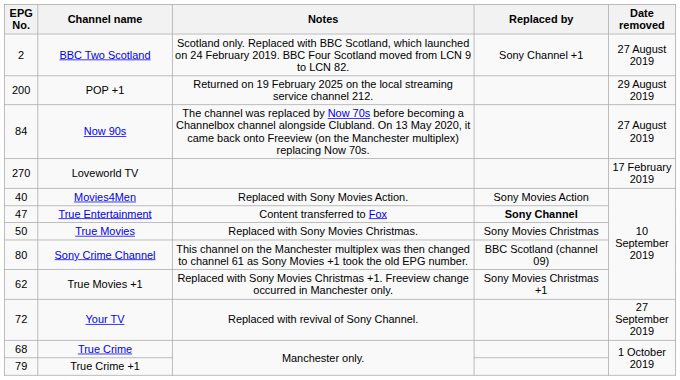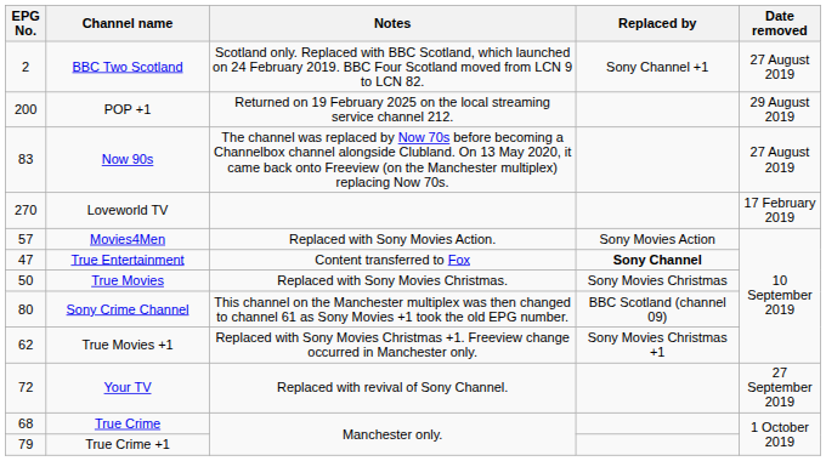 <table class="wikitable sortable" style="font-size:90%; text-align:center; width:100%;">
 <tr>
 <th style="width:5%;">EPG No.</th>
 <th style="width:20%;">Channel name</th>
 <th style="width:45%;">Notes</th>
 <th style="width:20%;">Replaced by</th>
 <th style="width:10%;">Date removed</th>
 </tr>
 <tr>
 <td>2</td>
 <td><a href='#'>BBC Two Scotland</a></td>
 <td>Scotland only. Replaced with BBC Scotland, which launched on 24 February 2019. BBC Four Scotland moved from LCN 9 to LCN 82.</td>
 <td>Sony Channel +1</td>
 <td>27 August 2019</td>
 </tr>
 <tr>
 <td>200</td>
 <td>POP +1</td>
 <td>Returned on 19 February 2025 on the local streaming service channel 212.</td>
 <td></td>
 <td>29 August 2019</td>
 </tr>
 <tr>
-<td>84</td>
+<td>83</td>
 <td><a href='#'>Now 90s</a></td>
 <td>The channel was replaced by <a href='#'>Now 70s</a> before becoming a Channelbox channel alongside Clubland. On 13 May 2020, it came back onto Freeview (on the Manchester multiplex) replacing Now 70s.</td>
 <td></td>
 <td>27 August 2019</td>
 </tr>
 <tr>
 <td>270</td>
 <td>Loveworld TV</td>
 <td></td>
 <td></td>
 <td>17 February 2019</td>
 </tr>
 <tr>
-<td>40</td>
+<td>57</td>
 <td><a href='#'>Movies4Men</a></td>
 <td>Replaced with Sony Movies Action.</td>
 <td>Sony Movies Action</td>
 <td rowspan="5">10 September 2019</td>
 </tr>
 <tr>
 <td>47</td>
 <td><a href='#'>True Entertainment</a></td>
 <td>Content transferred to <a href='#'>Fox</a></td>
 <td><strong>Sony Channel</strong></td>
 </tr>
 <tr>
 <td>50</td>
 <td><a href='#'>True Movies</a></td>
 <td>Replaced with Sony Movies Christmas.</td>
 <td>Sony Movies Christmas</td>
 </tr>
 <tr>
 <td>80</td>
 <td><a href='#'>Sony Crime Channel</a></td>
 <td>This channel on the Manchester multiplex was then changed to channel 61 as Sony Movies +1 took the old EPG number.</td>
 <td>BBC Scotland (channel 09)</td>
 </tr>
 <tr>
 <td>62</td>
 <td>True Movies +1</td>
 <td>Replaced with Sony Movies Christmas +1. Freeview change occurred in Manchester only.</td>
 <td>Sony Movies Christmas +1</td>
 </tr>
 <tr>
 <td>72</td>
 <td><a href='#'>Your TV</a></td>
 <td>Replaced with revival of Sony Channel.</td>
 <td></td>
 <td>27 September 2019</td>
 </tr>
 <tr>
 <td>68</td>
 <td><a href='#'>True Crime</a></td>
 <td rowspan="2">Manchester only.</td>
 <td></td>
 <td rowspan="2">1 October 2019</td>
 </tr>
 <tr>
 <td>79</td>
 <td>True Crime +1</td>
 <td></td>
 </tr>
 </table>
